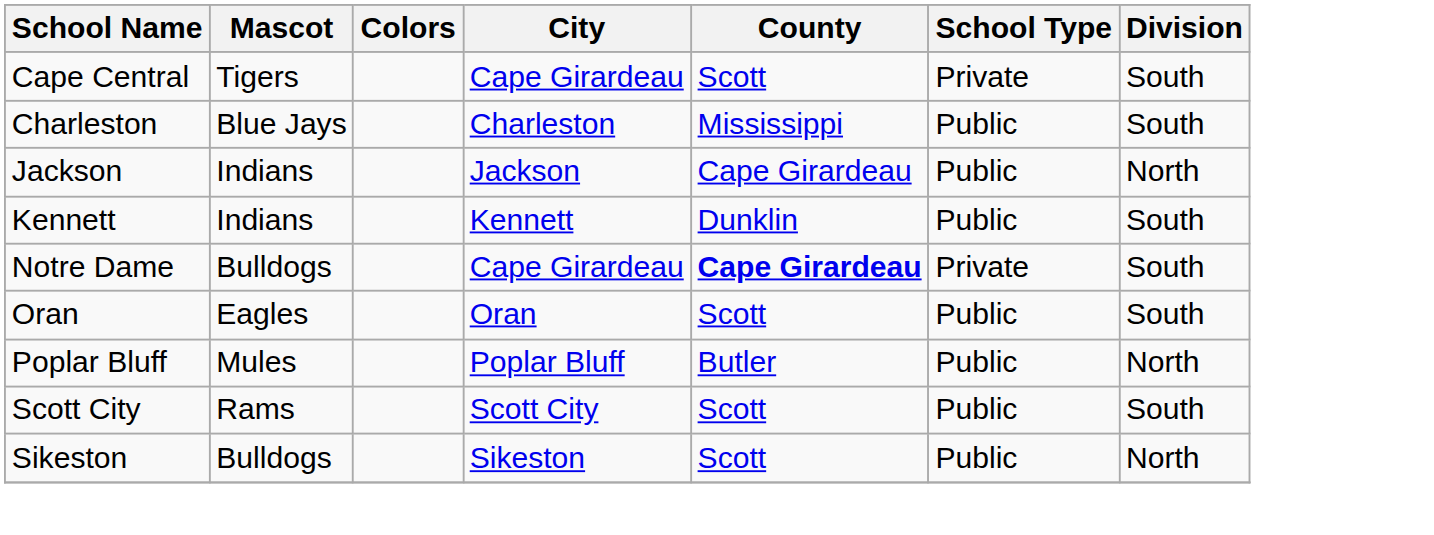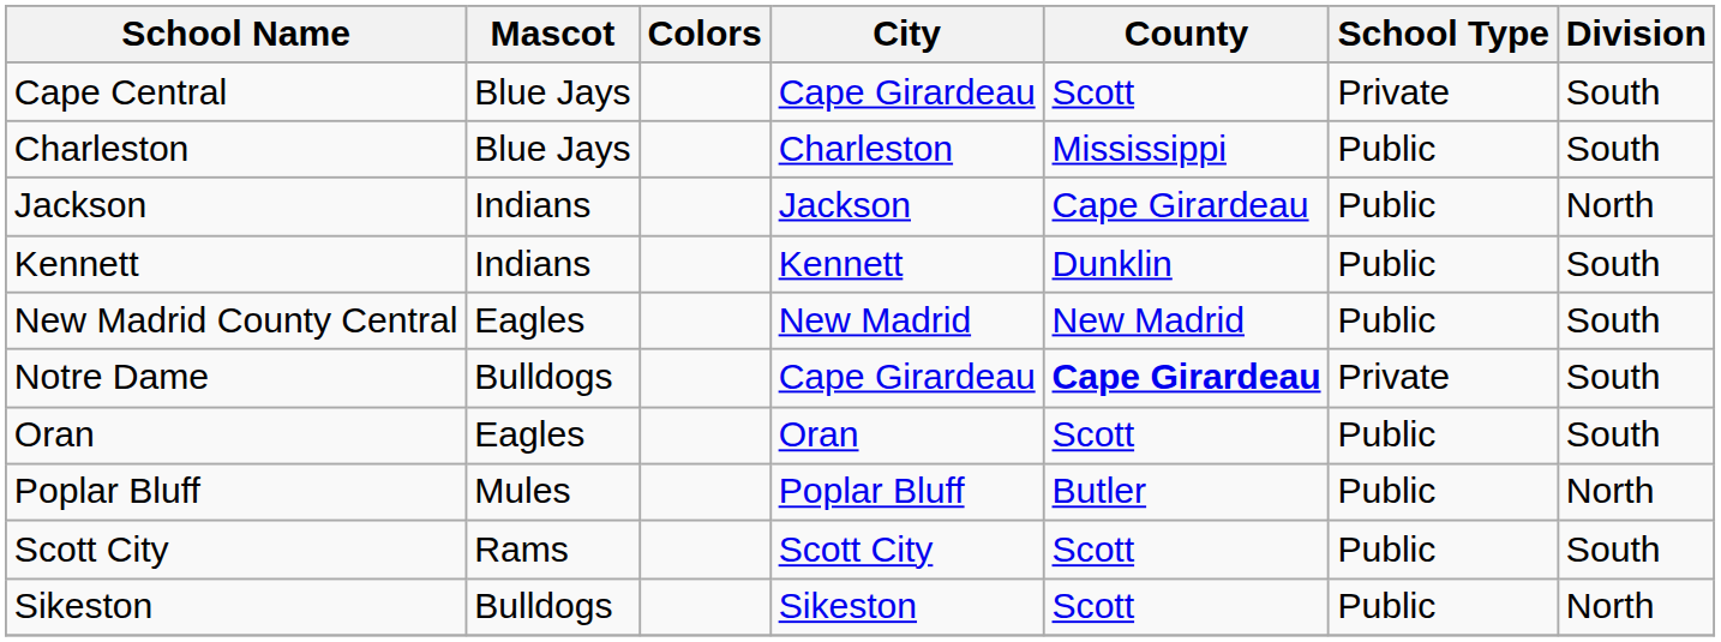 <table class="wikitable">
 <tr>
 <th>School Name</th>
 <th>Mascot</th>
 <th>Colors</th>
 <th>City</th>
 <th>County</th>
 <th>School Type</th>
 <th>Division</th>
 </tr>
 <tr>
 <td>Cape Central</td>
-<td>Tigers</td>
+<td>Blue Jays</td>
 <td></td>
 <td><a href='#'>Cape Girardeau</a></td>
 <td><a href='#'>Scott</a></td>
 <td>Private</td>
 <td>South</td>
 </tr>
 <tr>
 <td>Charleston</td>
 <td>Blue Jays</td>
 <td></td>
 <td><a href='#'>Charleston</a></td>
 <td><a href='#'>Mississippi</a></td>
 <td>Public</td>
 <td>South</td>
 </tr>
 <tr>
 <td>Jackson</td>
 <td>Indians</td>
 <td></td>
 <td><a href='#'>Jackson</a></td>
 <td><a href='#'>Cape Girardeau</a></td>
 <td>Public</td>
 <td>North</td>
 </tr>
 <tr>
 <td>Kennett</td>
 <td>Indians</td>
 <td></td>
 <td><a href='#'>Kennett</a></td>
 <td><a href='#'>Dunklin</a></td>
+<td>Public</td>
+<td>South</td>
+</tr>
+<tr>
+<td>New Madrid County Central</td>
+<td>Eagles</td>
+<td></td>
+<td><a href='#'>New Madrid</a></td>
+<td><a href='#'>New Madrid</a></td>
 <td>Public</td>
 <td>South</td>
 </tr>
 <tr>
 <td>Notre Dame</td>
 <td>Bulldogs</td>
 <td></td>
 <td><a href='#'>Cape Girardeau</a></td>
 <td><strong><a href='#'>Cape Girardeau</a></strong></td>
 <td>Private</td>
 <td>South</td>
 </tr>
 <tr>
 <td>Oran</td>
 <td>Eagles</td>
 <td></td>
 <td><a href='#'>Oran</a></td>
 <td><a href='#'>Scott</a></td>
 <td>Public</td>
 <td>South</td>
 </tr>
 <tr>
 <td>Poplar Bluff</td>
 <td>Mules</td>
 <td></td>
 <td><a href='#'>Poplar Bluff</a></td>
 <td><a href='#'>Butler</a></td>
 <td>Public</td>
 <td>North</td>
 </tr>
 <tr>
 <td>Scott City</td>
 <td>Rams</td>
 <td></td>
 <td><a href='#'>Scott City</a></td>
 <td><a href='#'>Scott</a></td>
 <td>Public</td>
 <td>South</td>
 </tr>
 <tr>
 <td>Sikeston</td>
 <td>Bulldogs</td>
 <td></td>
 <td><a href='#'>Sikeston</a></td>
 <td><a href='#'>Scott</a></td>
 <td>Public</td>
 <td>North</td>
 </tr>
 <tr>
 </tr>
 </table>
